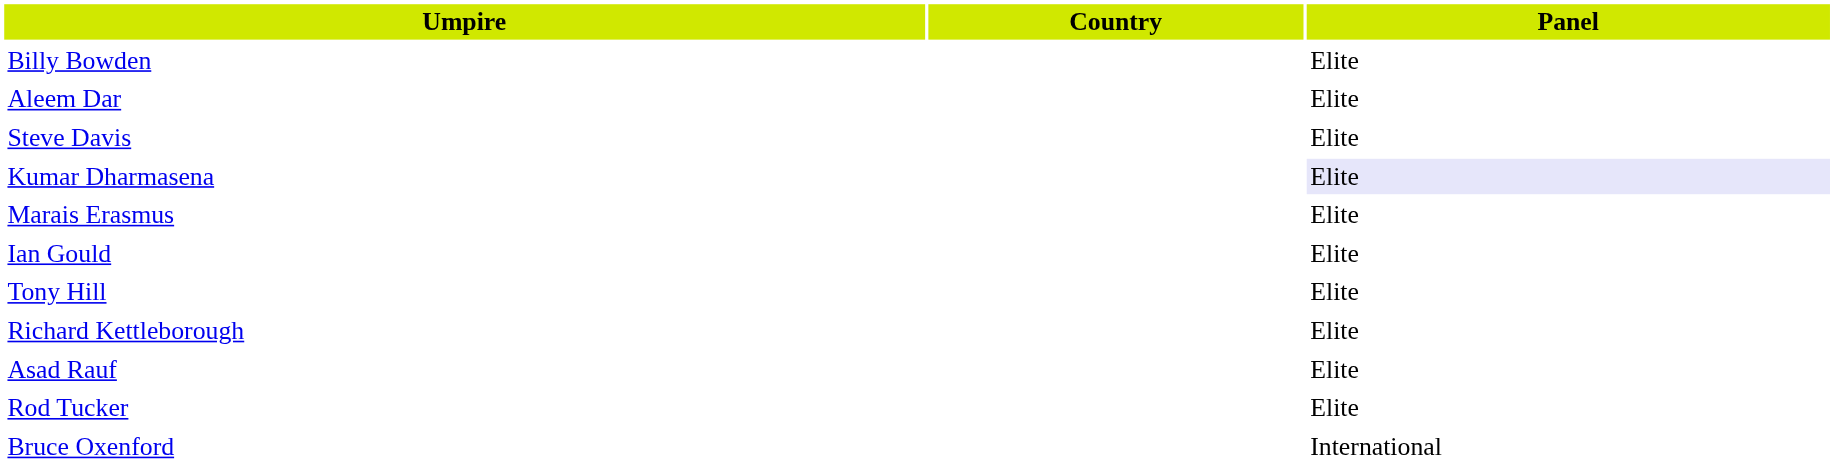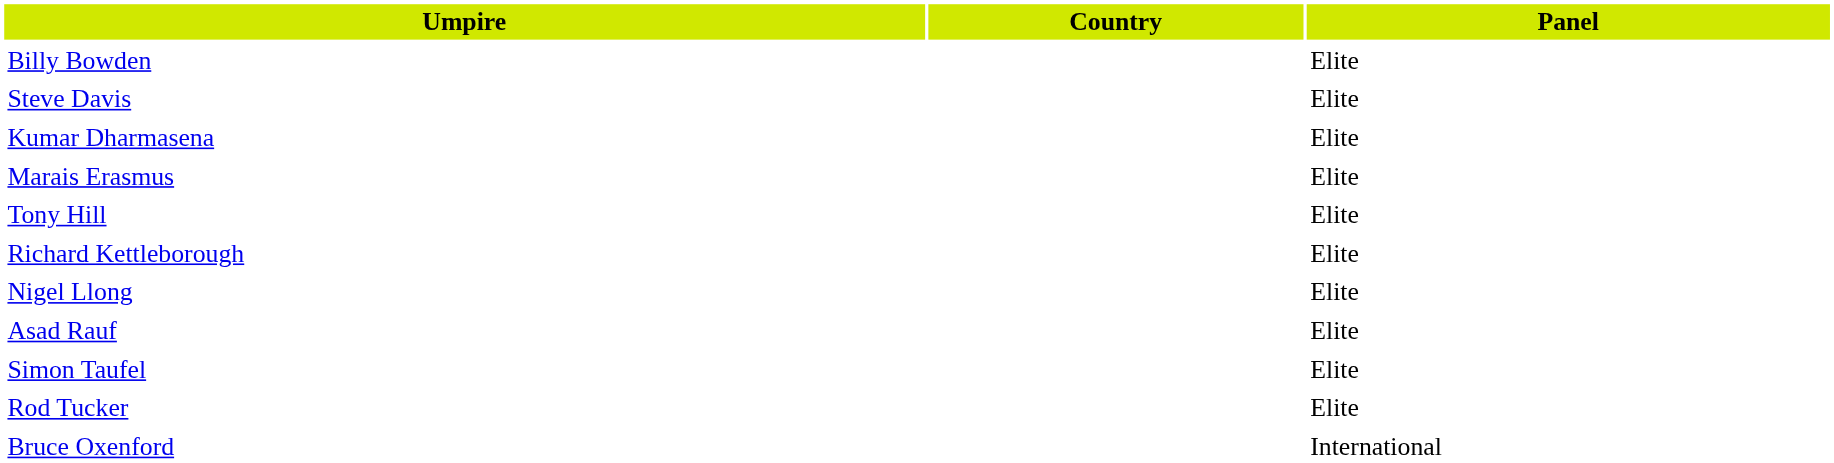 <table border="0" cellspacing="2" cellpadding="2" width="90%">
 <tr bgcolor=#D0E8KK>
 <th width 5%>Umpire</th>
 <th width 5%>Country</th>
 <th width 5%>Panel</th>
 </tr>
 <tr>
 <td align=left><a href='#'>Billy Bowden</a></td>
 <td align=left></td>
 <td align=left>Elite</td>
 </tr>
 <tr>
-<td align=left><a href='#'>Aleem Dar</a></td>
-<td align=left></td>
-<td align=left>Elite</td>
-</tr>
-<tr>
 <td align=left><a href='#'>Steve Davis</a></td>
 <td align=left></td>
 <td align=left>Elite</td>
 </tr>
 <tr>
 <td align=left><a href='#'>Kumar Dharmasena</a></td>
 <td align=left></td>
-<td align=left style="background: lavender;">Elite</td>
+<td align=left>Elite</td>
 </tr>
 <tr>
 <td align=left><a href='#'>Marais Erasmus</a></td>
-<td align=left></td>
-<td align=left>Elite</td>
-</tr>
-<tr>
-<td align=left><a href='#'>Ian Gould</a></td>
 <td align=left></td>
 <td align=left>Elite</td>
 </tr>
 <tr>
 <td align=left><a href='#'>Tony Hill</a></td>
 <td align=left></td>
 <td align=left>Elite</td>
 </tr>
 <tr>
 <td align=left><a href='#'>Richard Kettleborough</a></td>
 <td align=left></td>
 <td align=left>Elite</td>
 </tr>
 <tr>
+<td align=left><a href='#'>Nigel Llong</a></td>
+<td align=left></td>
+<td align=left>Elite</td>
+</tr>
+<tr>
 <td align=left><a href='#'>Asad Rauf</a></td>
+<td align=left></td>
+<td align=left>Elite</td>
+</tr>
+<tr>
+<td align=left><a href='#'>Simon Taufel</a></td>
 <td align=left></td>
 <td align=left>Elite</td>
 </tr>
 <tr>
 <td align=left><a href='#'>Rod Tucker</a></td>
 <td align=left></td>
 <td align=left>Elite</td>
 </tr>
 <tr>
 <td align=left><a href='#'>Bruce Oxenford</a></td>
 <td align=left></td>
 <td align=left>International</td>
 </tr>
 </table>
